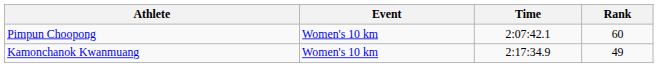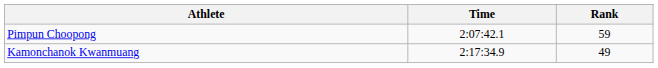 <table class="wikitable" style="text-align:center; font-size:90%; width:50%;">
 <tr>
 <th>Athlete</th>
-<th>Event</th>
 <th>Time</th>
 <th>Rank</th>
 </tr>
 <tr>
 <td align=left><a href='#'>Pimpun Choopong</a></td>
-<td align=left><a href='#'>Women's 10 km</a></td>
 <td>2:07:42.1</td>
-<td>60</td>
+<td>59</td>
 </tr>
 <tr>
 <td align=left><a href='#'>Kamonchanok Kwanmuang</a></td>
-<td align=left><a href='#'>Women's 10 km</a></td>
 <td>2:17:34.9</td>
 <td>49</td>
 </tr>
 </table>
